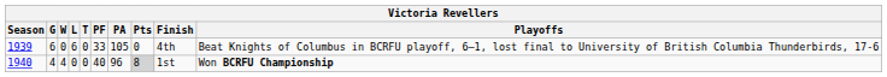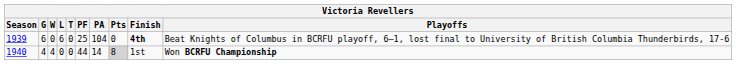 <table class="wikitable">
 <tr>
 <th bgcolor="#DDDDDD" colspan="10">Victoria Revellers</th>
 </tr>
 <tr>
 <th>Season</th>
 <th>G</th>
 <th>W</th>
 <th>L</th>
 <th>T</th>
 <th>PF</th>
 <th>PA</th>
 <th>Pts</th>
 <th>Finish</th>
 <th>Playoffs</th>
 </tr>
 <tr>
 <td><a href='#'>1939</a></td>
 <td>6</td>
 <td>0</td>
 <td>6</td>
 <td>0</td>
-<td>33</td>
-<td>105</td>
+<td>25</td>
+<td>104</td>
 <td>0</td>
-<td>4th</td>
+<td><strong>4th</strong></td>
 <td>Beat Knights of Columbus in BCRFU playoff, 6–1, lost final to University of British Columbia Thunderbirds, 17-6</td>
 </tr>
 <tr>
 <td><a href='#'>1940</a></td>
 <td>4</td>
 <td>4</td>
 <td>0</td>
 <td>0</td>
-<td>40</td>
-<td>96</td>
+<td>44</td>
+<td>14</td>
 <td style="background: lightgrey;">8</td>
 <td>1st</td>
 <td>Won <strong>BCRFU Championship</strong></td>
 </tr>
 </table>
